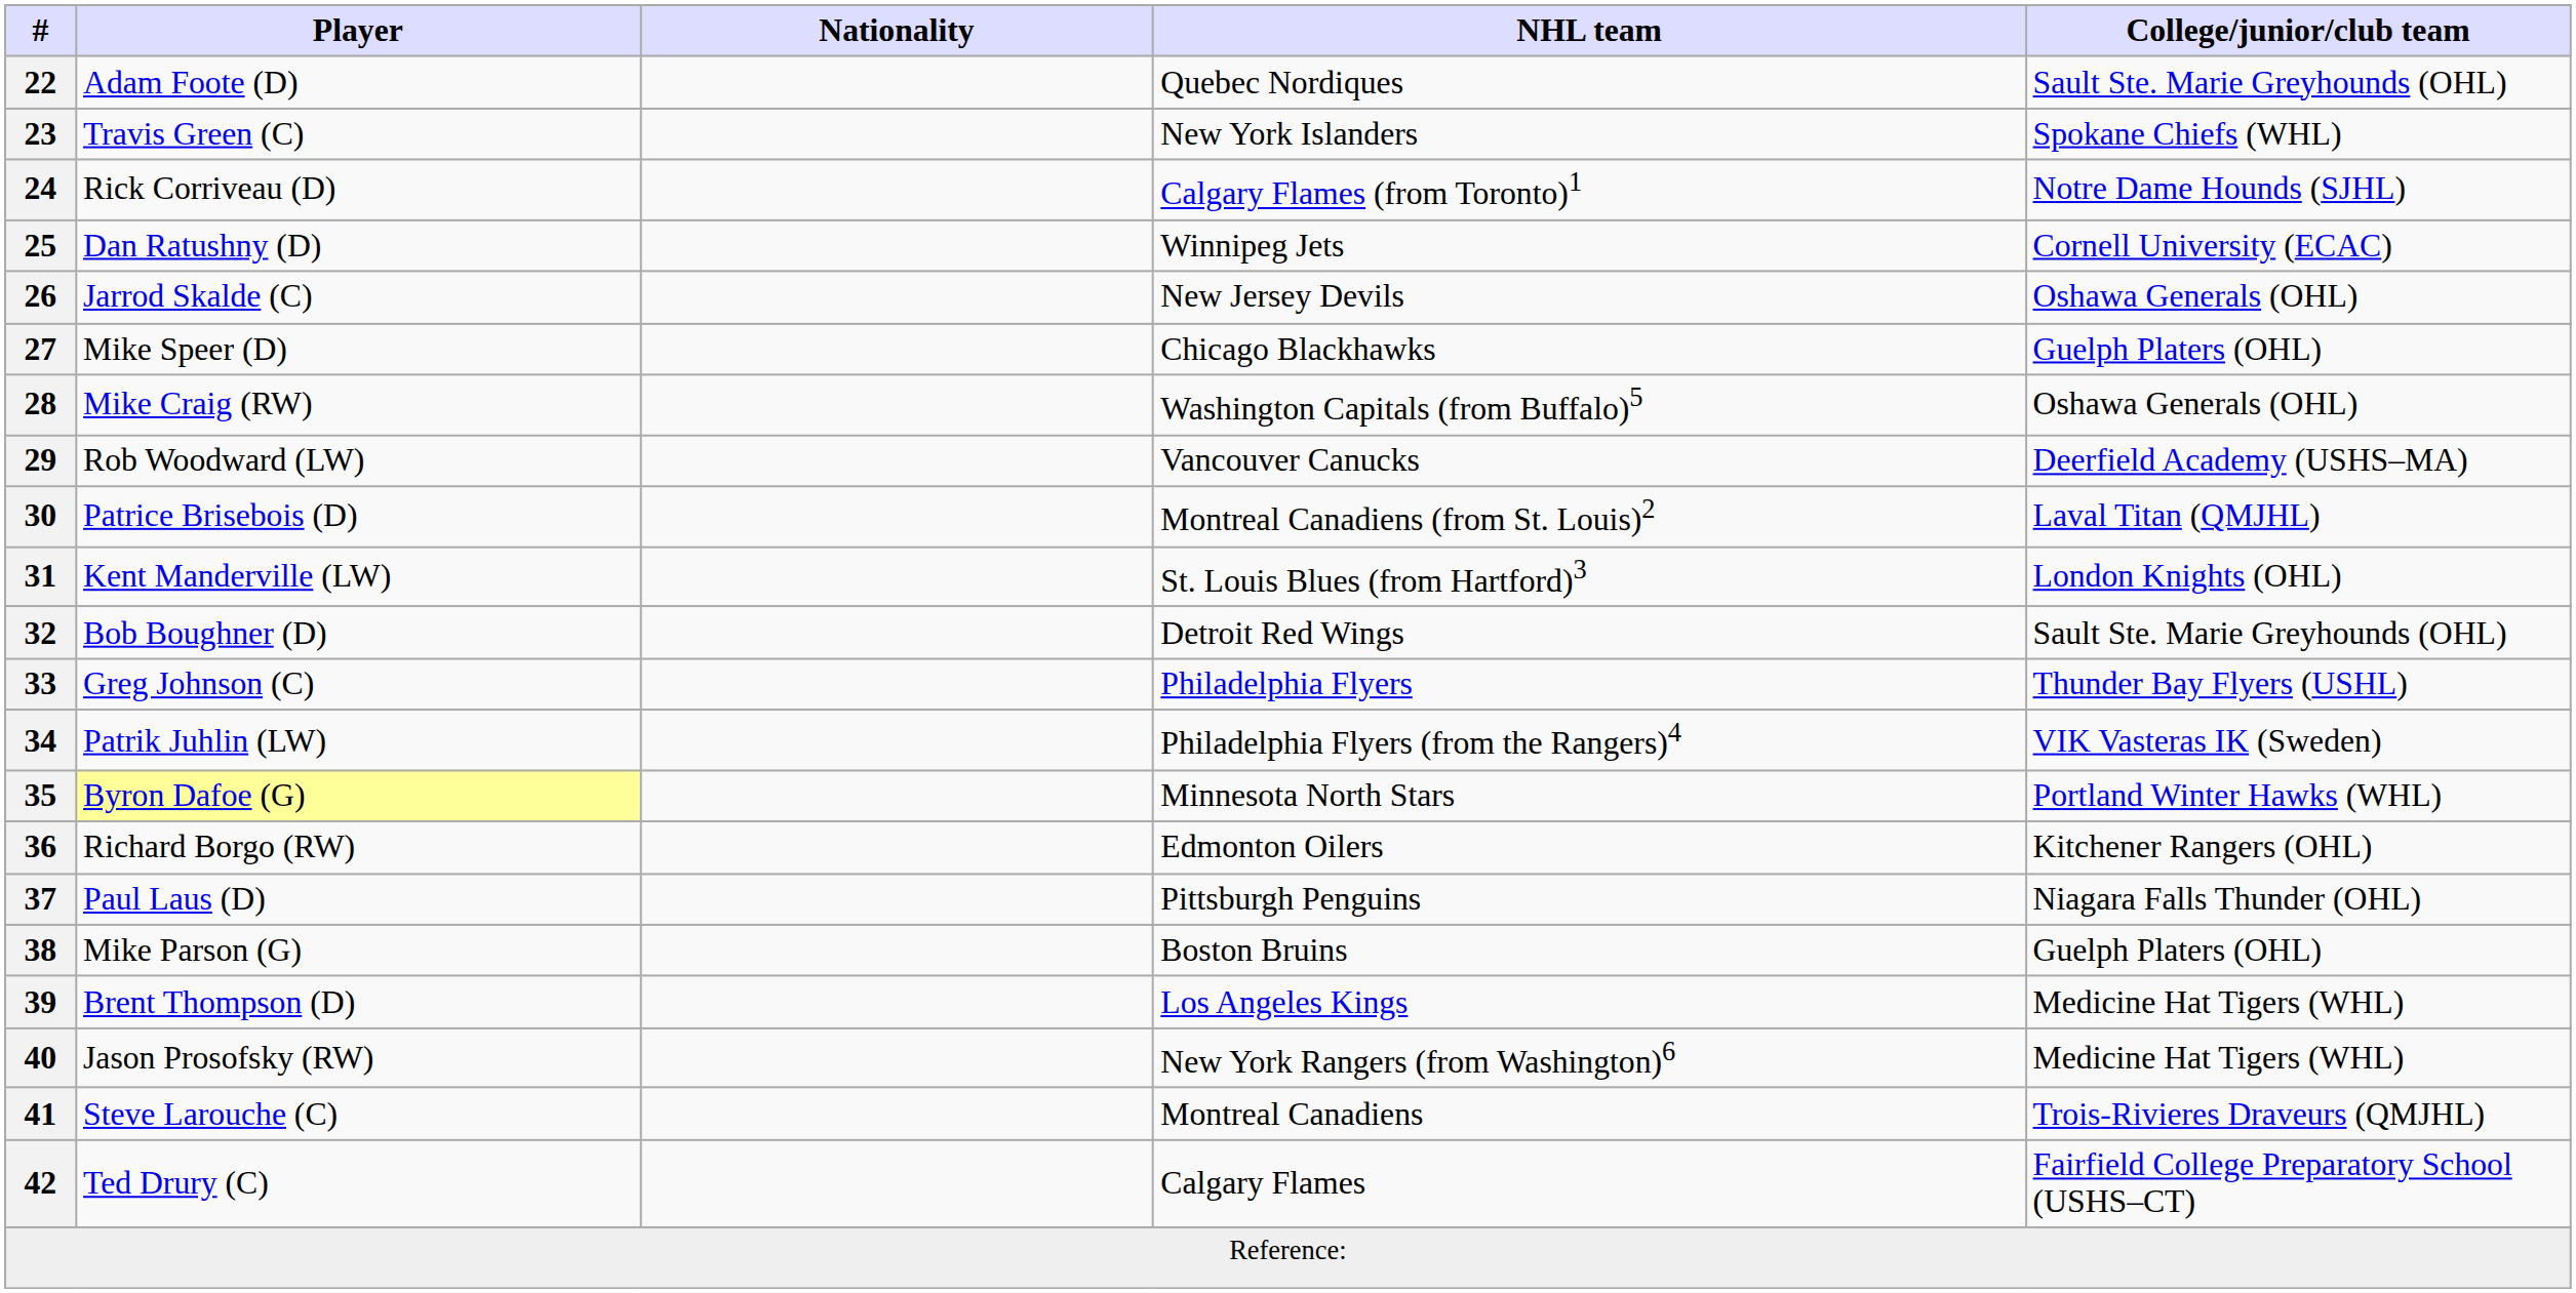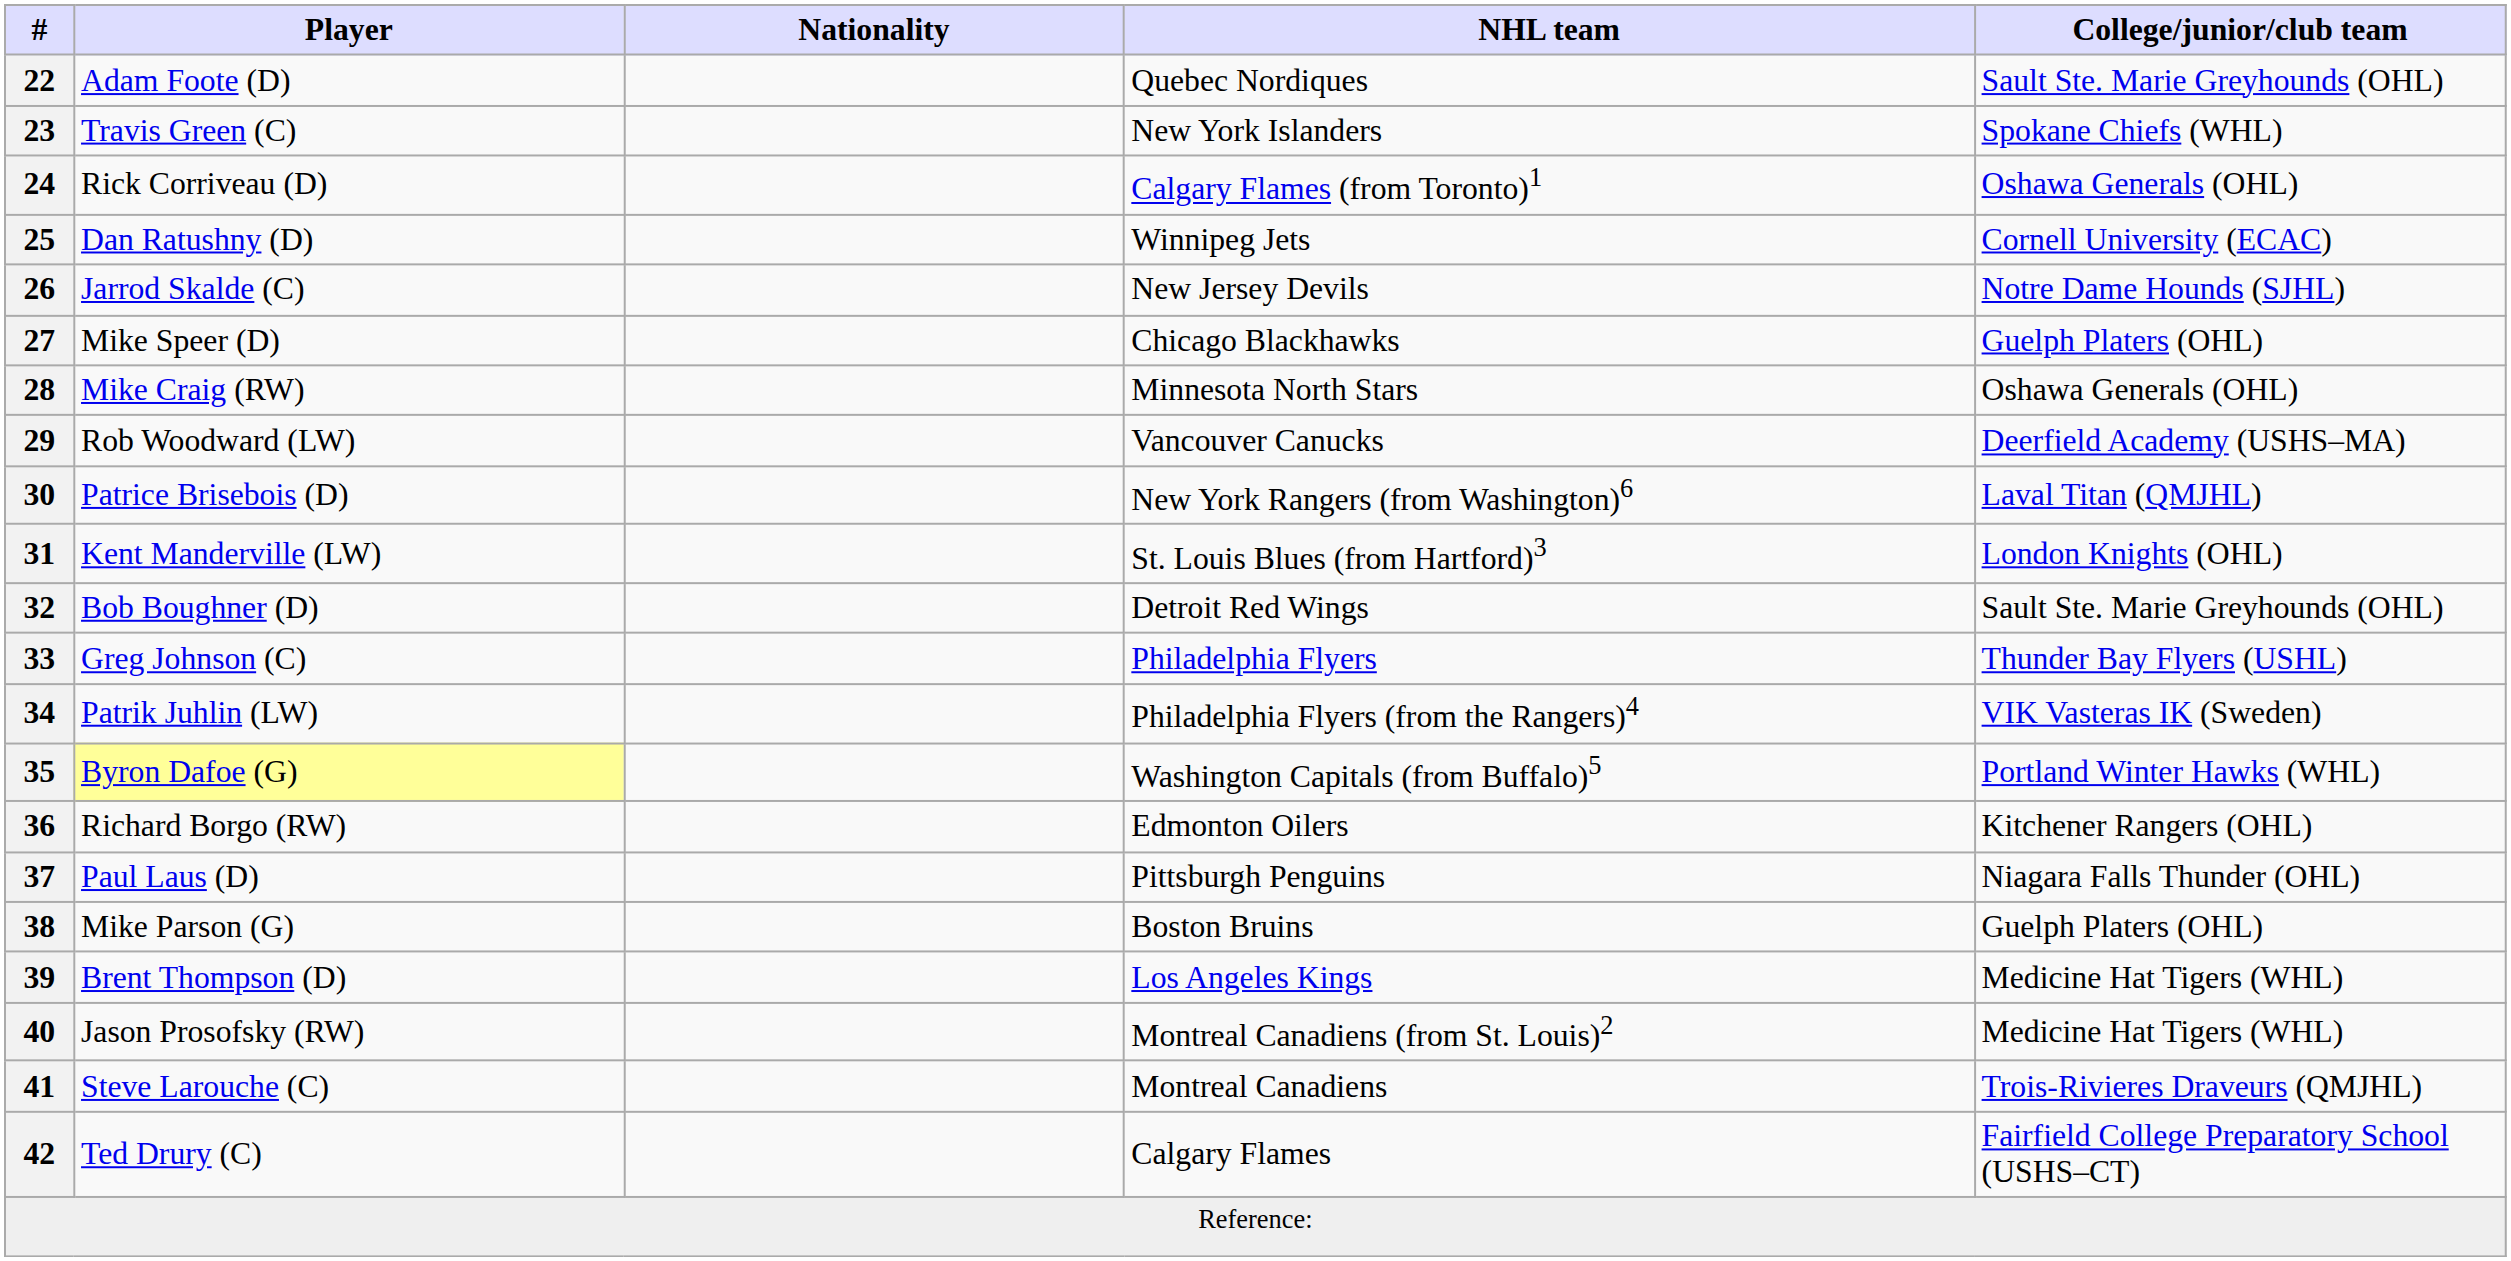 <table class="wikitable" style="width: 100%">
 <tr>
 <th style="background:#ddf; width:2.75%;">#</th>
 <th style="background:#ddf; width:22.0%;">Player</th>
 <th style="background:#ddf; width:20.0%;">Nationality</th>
 <th style="background:#ddf; width:34.0%;">NHL team</th>
 <th style="background:#ddf; width:100.0%;">College/junior/club team</th>
 </tr>
 <tr>
 <th>22</th>
 <td><a href='#'>Adam Foote</a> (D)</td>
 <td></td>
 <td>Quebec Nordiques</td>
 <td><a href='#'>Sault Ste. Marie Greyhounds</a> (OHL)</td>
 </tr>
 <tr>
 <th>23</th>
 <td><a href='#'>Travis Green</a> (C)</td>
 <td></td>
 <td>New York Islanders</td>
 <td><a href='#'>Spokane Chiefs</a> (WHL)</td>
 </tr>
 <tr>
 <th>24</th>
 <td>Rick Corriveau (D)</td>
 <td></td>
 <td><a href='#'>Calgary Flames</a> (from Toronto)<sup>1</sup></td>
-<td><a href='#'>Notre Dame Hounds</a> (<a href='#'>SJHL</a>)</td>
+<td><a href='#'>Oshawa Generals</a> (OHL)</td>
 </tr>
 <tr>
 <th>25</th>
 <td><a href='#'>Dan Ratushny</a> (D)</td>
 <td></td>
 <td>Winnipeg Jets</td>
 <td><a href='#'>Cornell University</a> (<a href='#'>ECAC</a>)</td>
 </tr>
 <tr>
 <th>26</th>
 <td><a href='#'>Jarrod Skalde</a> (C)</td>
 <td></td>
 <td>New Jersey Devils</td>
-<td><a href='#'>Oshawa Generals</a> (OHL)</td>
+<td><a href='#'>Notre Dame Hounds</a> (<a href='#'>SJHL</a>)</td>
 </tr>
 <tr>
 <th>27</th>
 <td>Mike Speer (D)</td>
 <td></td>
 <td>Chicago Blackhawks</td>
 <td><a href='#'>Guelph Platers</a> (OHL)</td>
 </tr>
 <tr>
 <th>28</th>
 <td><a href='#'>Mike Craig</a> (RW)</td>
 <td></td>
-<td>Washington Capitals (from Buffalo)<sup>5</sup></td>
+<td>Minnesota North Stars</td>
 <td>Oshawa Generals (OHL)</td>
 </tr>
 <tr>
 <th>29</th>
 <td>Rob Woodward (LW)</td>
 <td></td>
 <td>Vancouver Canucks</td>
 <td><a href='#'>Deerfield Academy</a> (USHS–MA)</td>
 </tr>
 <tr>
 <th>30</th>
 <td><a href='#'>Patrice Brisebois</a> (D)</td>
 <td></td>
-<td>Montreal Canadiens (from St. Louis)<sup>2</sup></td>
+<td>New York Rangers (from Washington)<sup>6</sup></td>
 <td><a href='#'>Laval Titan</a> (<a href='#'>QMJHL</a>)</td>
 </tr>
 <tr>
 <th>31</th>
 <td><a href='#'>Kent Manderville</a> (LW)</td>
 <td></td>
 <td>St. Louis Blues (from Hartford)<sup>3</sup></td>
 <td><a href='#'>London Knights</a> (OHL)</td>
 </tr>
 <tr>
 <th>32</th>
 <td><a href='#'>Bob Boughner</a> (D)</td>
 <td></td>
 <td>Detroit Red Wings</td>
 <td>Sault Ste. Marie Greyhounds (OHL)</td>
 </tr>
 <tr>
 <th>33</th>
 <td><a href='#'>Greg Johnson</a> (C)</td>
 <td></td>
 <td><a href='#'>Philadelphia Flyers</a></td>
 <td><a href='#'>Thunder Bay Flyers</a> (<a href='#'>USHL</a>)</td>
 </tr>
 <tr>
 <th>34</th>
 <td><a href='#'>Patrik Juhlin</a> (LW)</td>
 <td></td>
 <td>Philadelphia Flyers (from the Rangers)<sup>4</sup></td>
 <td><a href='#'>VIK Vasteras IK</a> (Sweden)</td>
 </tr>
 <tr>
 <th>35</th>
 <td bgcolor="#FFFF99"><a href='#'>Byron Dafoe</a> (G)</td>
 <td></td>
-<td>Minnesota North Stars</td>
+<td>Washington Capitals (from Buffalo)<sup>5</sup></td>
 <td><a href='#'>Portland Winter Hawks</a> (WHL)</td>
 </tr>
 <tr>
 <th>36</th>
 <td>Richard Borgo (RW)</td>
 <td></td>
 <td>Edmonton Oilers</td>
 <td>Kitchener Rangers (OHL)</td>
 </tr>
 <tr>
 <th>37</th>
 <td><a href='#'>Paul Laus</a> (D)</td>
 <td></td>
 <td>Pittsburgh Penguins</td>
 <td>Niagara Falls Thunder (OHL)</td>
 </tr>
 <tr>
 <th>38</th>
 <td>Mike Parson (G)</td>
 <td></td>
 <td>Boston Bruins</td>
 <td>Guelph Platers (OHL)</td>
 </tr>
 <tr>
 <th>39</th>
 <td><a href='#'>Brent Thompson</a> (D)</td>
 <td></td>
 <td><a href='#'>Los Angeles Kings</a></td>
 <td>Medicine Hat Tigers (WHL)</td>
 </tr>
 <tr>
 <th>40</th>
 <td>Jason Prosofsky (RW)</td>
 <td></td>
-<td>New York Rangers (from Washington)<sup>6</sup></td>
+<td>Montreal Canadiens (from St. Louis)<sup>2</sup></td>
 <td>Medicine Hat Tigers (WHL)</td>
 </tr>
 <tr>
 <th>41</th>
 <td><a href='#'>Steve Larouche</a> (C)</td>
 <td></td>
 <td>Montreal Canadiens</td>
 <td><a href='#'>Trois-Rivieres Draveurs</a> (QMJHL)</td>
 </tr>
 <tr>
 <th>42</th>
 <td><a href='#'>Ted Drury</a> (C)</td>
 <td></td>
 <td>Calgary Flames</td>
 <td><a href='#'>Fairfield College Preparatory School</a> (USHS–CT)</td>
 </tr>
 <tr>
 <td align=center colspan="6" bgcolor="#efefef"><sup>Reference:  </sup></td>
 </tr>
 </table>
